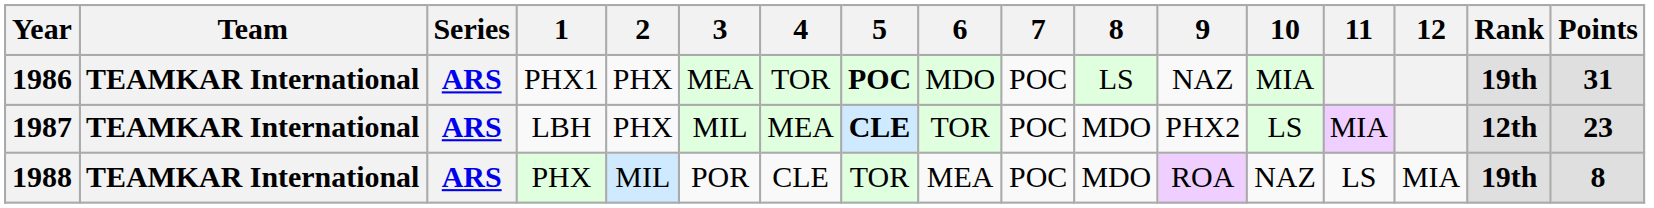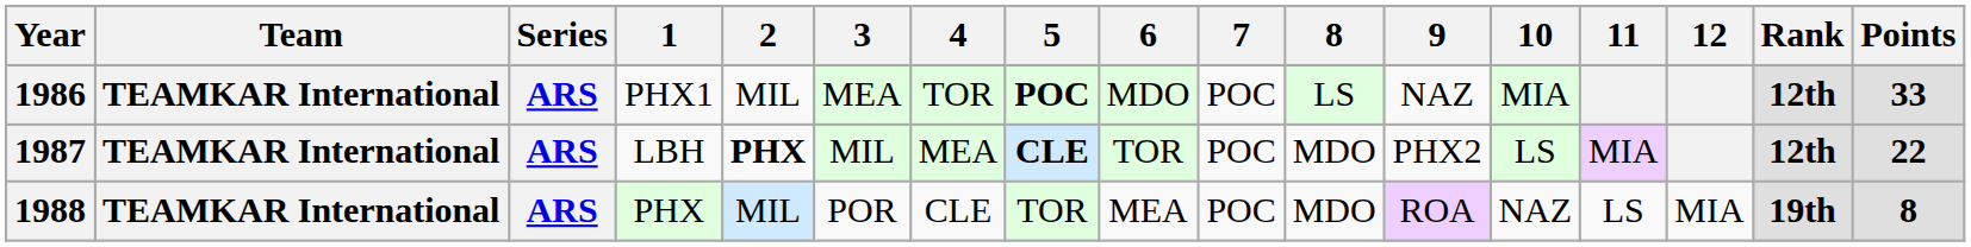 <table class="wikitable" style="text-align:center; font-size:90%">
 <tr>
 <th>Year</th>
 <th>Team</th>
 <th>Series</th>
 <th>1</th>
 <th>2</th>
 <th>3</th>
 <th>4</th>
 <th>5</th>
 <th>6</th>
 <th>7</th>
 <th>8</th>
 <th>9</th>
 <th>10</th>
 <th>11</th>
 <th>12</th>
 <th>Rank</th>
 <th>Points</th>
 </tr>
 <tr>
 <td style="background:#F2F2F2;" align=center><strong>1986</strong></td>
 <td style="background:#F2F2F2;" align=center><strong>TEAMKAR International</strong></td>
 <td style="background:#F2F2F2;" align=center><strong><a href='#'>ARS</a></strong></td>
 <td>PHX1</td>
-<td>PHX</td>
+<td>MIL</td>
 <td style="background:#DFFFDF;">MEA<br></td>
 <td style="background:#DFFFDF;">TOR<br></td>
 <td style="background:#DFFFDF;"><strong>POC</strong><br></td>
 <td style="background:#DFFFDF;">MDO<br></td>
 <td>POC</td>
 <td style="background:#DFFFDF;">LS<br></td>
 <td>NAZ</td>
 <td style="background:#DFFFDF;">MIA<br></td>
 <th></th>
 <th></th>
-<td style="background:#DFDFDF;"><strong>19th</strong></td>
-<td style="background:#DFDFDF;"><strong>31</strong></td>
+<td style="background:#DFDFDF;"><strong>12th</strong></td>
+<td style="background:#DFDFDF;"><strong>33</strong></td>
 </tr>
 <tr>
 <td style="background:#F2F2F2;" align=center><strong>1987</strong></td>
 <td style="background:#F2F2F2;" align=center><strong>TEAMKAR International</strong></td>
 <td style="background:#F2F2F2;" align=center><strong><a href='#'>ARS</a></strong></td>
 <td>LBH</td>
-<td>PHX</td>
+<td><strong>PHX</strong></td>
 <td style="background:#DFFFDF;">MIL<br></td>
 <td style="background:#DFFFDF;">MEA<br></td>
 <td style="background:#CFEAFF;"><strong>CLE<br></strong></td>
 <td style="background:#DFFFDF;">TOR<br></td>
 <td>POC</td>
 <td>MDO</td>
 <td>PHX2</td>
 <td style="background:#DFFFDF;">LS<br></td>
 <td style="background:#EFCFFF;">MIA<br></td>
 <th></th>
 <td style="background:#DFDFDF;"><strong>12th</strong></td>
-<td style="background:#DFDFDF;"><strong>23</strong></td>
+<td style="background:#DFDFDF;"><strong>22</strong></td>
 </tr>
 <tr>
 <td style="background:#F2F2F2;" align=center><strong>1988</strong></td>
 <td style="background:#F2F2F2;" align=center><strong>TEAMKAR International</strong></td>
 <td style="background:#F2F2F2;" align=center><strong><a href='#'>ARS</a></strong></td>
 <td style="background:#DFFFDF;">PHX<br></td>
 <td style="background:#CFEAFF;">MIL<br></td>
 <td>POR</td>
 <td>CLE</td>
 <td style="background:#DFFFDF;">TOR<br></td>
 <td>MEA</td>
 <td>POC</td>
 <td>MDO</td>
 <td style="background:#EFCFFF;">ROA<br></td>
 <td>NAZ</td>
 <td>LS</td>
 <td>MIA</td>
 <td style="background:#DFDFDF;"><strong>19th</strong></td>
 <td style="background:#DFDFDF;"><strong>8</strong></td>
 </tr>
 </table>
